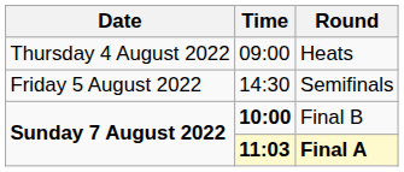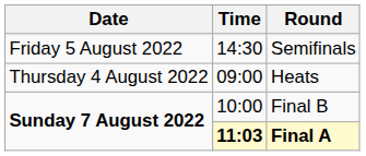 <table class="wikitable">
 <tr>
 <th>Date</th>
 <th>Time</th>
 <th>Round</th>
 </tr>
 <tr>
+<td>Friday 5 August 2022</td>
+<td>14:30</td>
+<td>Semifinals</td>
+</tr>
+<tr>
 <td>Thursday 4 August 2022</td>
 <td>09:00</td>
 <td>Heats</td>
 </tr>
 <tr>
-<td>Friday 5 August 2022</td>
-<td>14:30</td>
-<td>Semifinals</td>
-</tr>
-<tr>
 <td rowspan=2><strong>Sunday 7 August 2022</strong></td>
-<td><strong>10:00</strong></td>
+<td>10:00</td>
 <td>Final B</td>
 </tr>
 <tr>
 <td style=background:lemonchiffon><strong>11:03</strong></td>
 <td style=background:lemonchiffon><strong>Final A</strong></td>
 </tr>
 </table>
